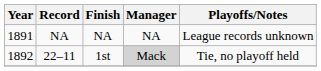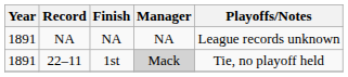 <table class="wikitable" style="text-align:center">
 <tr>
 <th>Year</th>
 <th>Record</th>
 <th>Finish</th>
 <th>Manager</th>
 <th>Playoffs/Notes</th>
 </tr>
 <tr>
 <td>1891</td>
 <td>NA</td>
 <td>NA</td>
 <td>NA</td>
 <td>League records unknown</td>
 </tr>
 <tr>
-<td>1892</td>
+<td>1891</td>
 <td>22–11</td>
 <td>1st</td>
 <td style="background: lightgrey;">Mack</td>
 <td>Tie, no playoff held</td>
 </tr>
 <tr>
 </tr>
 </table>
